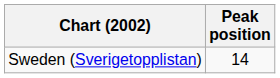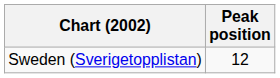 <table class="wikitable">
 <tr>
 <th>Chart (2002)</th>
 <th>Peak<br>position</th>
 </tr>
 <tr>
 <td>Sweden (<a href='#'>Sverigetopplistan</a>)</td>
-<td align="center">14</td>
+<td align="center">12</td>
 </tr>
 </table>
